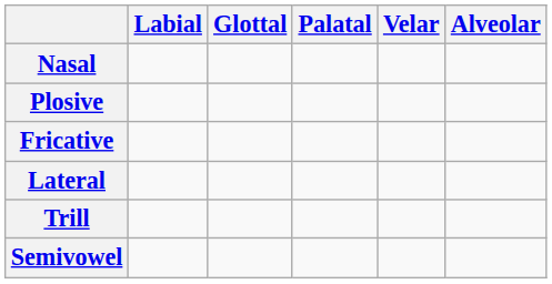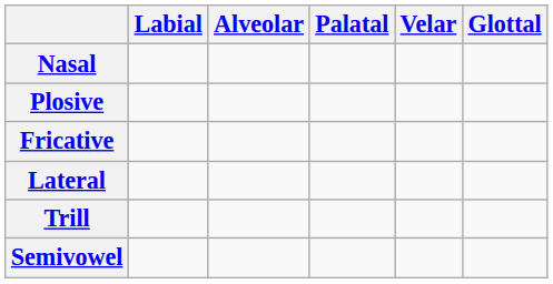 <table class=wikitable style=text-align:center>
 <tr>
 <th></th>
 <th><a href='#'>Labial</a></th>
-<th><a href='#'>Glottal</a></th>
+<th><a href='#'>Alveolar</a></th>
 <th><a href='#'>Palatal</a></th>
 <th><a href='#'>Velar</a></th>
-<th><a href='#'>Alveolar</a></th>
+<th><a href='#'>Glottal</a></th>
 </tr>
 <tr>
 <th><a href='#'>Nasal</a></th>
 <td></td>
 <td></td>
 <td></td>
 <td></td>
 <td></td>
 </tr>
 <tr>
 <th><a href='#'>Plosive</a></th>
 <td> </td>
-<td></td>
+<td> </td>
 <td></td>
 <td> </td>
-<td> </td>
+<td></td>
 </tr>
 <tr>
 <th><a href='#'>Fricative</a></th>
 <td> </td>
 <td></td>
 <td></td>
 <td></td>
 <td></td>
 </tr>
 <tr>
 <th><a href='#'>Lateral</a></th>
 <td></td>
 <td></td>
 <td></td>
 <td></td>
 <td></td>
 </tr>
 <tr>
 <th><a href='#'>Trill</a></th>
 <td></td>
 <td></td>
 <td></td>
 <td></td>
 <td></td>
 </tr>
 <tr>
 <th><a href='#'>Semivowel</a></th>
 <td></td>
 <td></td>
 <td></td>
 <td></td>
 <td></td>
 </tr>
 </table>
